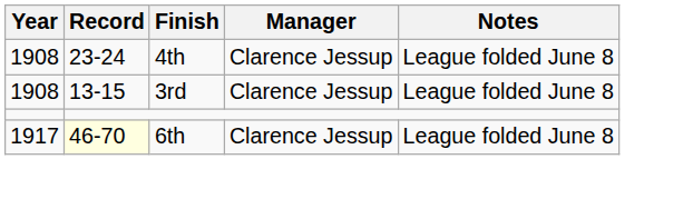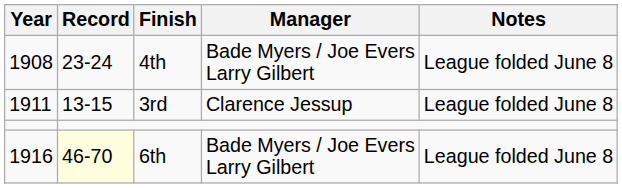 <table class="wikitable">
 <tr>
 <th>Year</th>
 <th>Record</th>
 <th>Finish</th>
 <th>Manager</th>
 <th>Notes</th>
 </tr>
 <tr>
 <td>1908</td>
 <td>23-24</td>
 <td>4th</td>
-<td>Clarence Jessup</td>
+<td>Bade Myers / Joe Evers <br> Larry Gilbert</td>
 <td>League folded June 8</td>
 </tr>
 <tr>
-<td>1908</td>
+<td>1911</td>
 <td>13-15</td>
 <td>3rd</td>
 <td>Clarence Jessup</td>
 <td>League folded June 8</td>
 </tr>
 <tr>
 <td></td>
 </tr>
 <tr>
-<td>1917</td>
+<td>1916</td>
 <td style="background: lightyellow;">46-70</td>
 <td>6th</td>
-<td>Clarence Jessup</td>
+<td>Bade Myers / Joe Evers <br> Larry Gilbert</td>
 <td>League folded June 8</td>
 </tr>
 </table>
